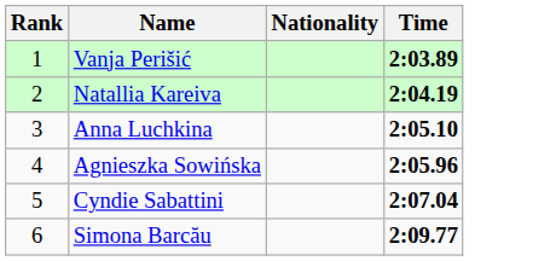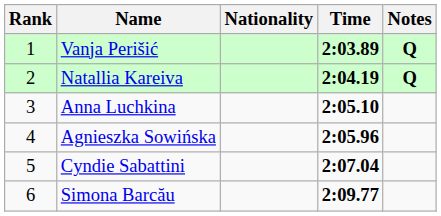 <table class="wikitable sortable" style="text-align:center">
 <tr>
 <th>Rank</th>
 <th>Name</th>
 <th>Nationality</th>
 <th>Time</th>
+<th>Notes</th>
 </tr>
 <tr bgcolor=ccffcc>
 <td>1</td>
 <td align=left><a href='#'>Vanja Perišić</a></td>
 <td align=left></td>
 <td><strong>2:03.89</strong></td>
+<td><strong>Q</strong></td>
 </tr>
 <tr bgcolor=ccffcc>
 <td>2</td>
 <td align=left><a href='#'>Natallia Kareiva</a></td>
 <td align=left></td>
 <td><strong>2:04.19</strong></td>
+<td><strong>Q</strong></td>
 </tr>
 <tr>
 <td>3</td>
 <td align=left><a href='#'>Anna Luchkina</a></td>
 <td align=left></td>
 <td><strong>2:05.10</strong></td>
+<td></td>
 </tr>
 <tr>
 <td>4</td>
 <td align=left><a href='#'>Agnieszka Sowińska</a></td>
 <td align=left></td>
 <td><strong>2:05.96</strong></td>
+<td></td>
 </tr>
 <tr>
 <td>5</td>
 <td align=left><a href='#'>Cyndie Sabattini</a></td>
 <td align=left></td>
 <td><strong>2:07.04</strong></td>
+<td></td>
 </tr>
 <tr>
 <td>6</td>
 <td align=left><a href='#'>Simona Barcău</a></td>
 <td align=left></td>
 <td><strong>2:09.77</strong></td>
+<td></td>
 </tr>
 </table>
